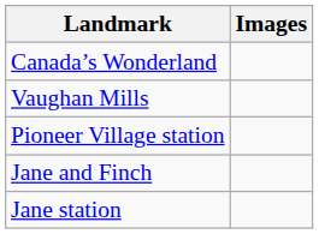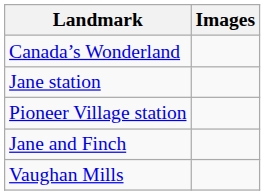 <table class="wikitable">
 <tr>
 <th>Landmark</th>
 <th>Images</th>
 </tr>
 <tr>
 <td><a href='#'>Canada’s Wonderland</a></td>
 <td></td>
 </tr>
 <tr>
-<td><a href='#'>Vaughan Mills</a></td>
+<td><a href='#'>Jane station</a></td>
 <td></td>
 </tr>
 <tr>
 <td><a href='#'>Pioneer Village station</a></td>
 <td></td>
 </tr>
 <tr>
 <td><a href='#'>Jane and Finch</a></td>
 <td></td>
 </tr>
 <tr>
-<td><a href='#'>Jane station</a></td>
+<td><a href='#'>Vaughan Mills</a></td>
 <td></td>
 </tr>
 </table>
